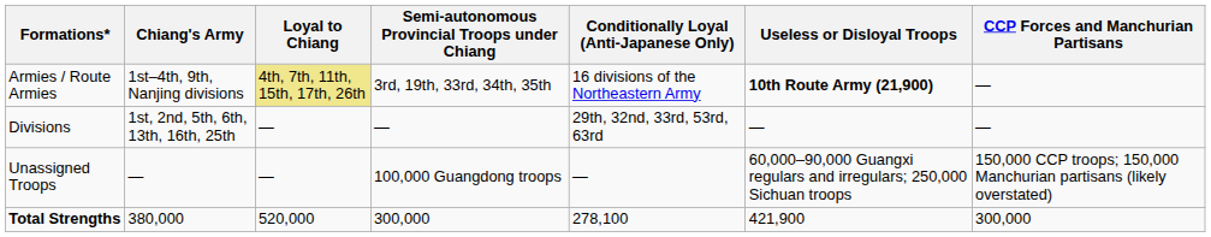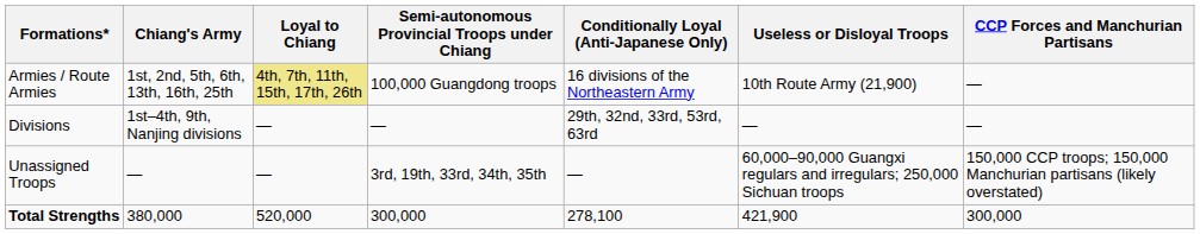 <table class="wikitable">
 <tr>
 <th>Formations*</th>
 <th>Chiang's Army</th>
 <th>Loyal to Chiang</th>
 <th>Semi-autonomous Provincial Troops under Chiang</th>
 <th>Conditionally Loyal (Anti-Japanese Only)</th>
 <th>Useless or Disloyal Troops</th>
 <th><a href='#'>CCP</a> Forces and Manchurian Partisans</th>
 </tr>
 <tr>
 <td>Armies / Route Armies</td>
-<td>1st–4th, 9th, Nanjing divisions</td>
+<td>1st, 2nd, 5th, 6th, 13th, 16th, 25th</td>
 <td style="background: khaki;">4th, 7th, 11th, 15th, 17th, 26th</td>
-<td>3rd, 19th, 33rd, 34th, 35th</td>
+<td>100,000 Guangdong troops</td>
 <td>16 divisions of the <a href='#'>Northeastern Army</a></td>
-<td><strong>10th Route Army (21,900)</strong></td>
+<td>10th Route Army (21,900)</td>
 <td>—</td>
 </tr>
 <tr>
 <td>Divisions</td>
-<td>1st, 2nd, 5th, 6th, 13th, 16th, 25th</td>
+<td>1st–4th, 9th, Nanjing divisions</td>
 <td>—</td>
 <td>—</td>
 <td>29th, 32nd, 33rd, 53rd, 63rd</td>
 <td>—</td>
 <td>—</td>
 </tr>
 <tr>
 <td>Unassigned Troops</td>
 <td>—</td>
 <td>—</td>
-<td>100,000 Guangdong troops</td>
+<td>3rd, 19th, 33rd, 34th, 35th</td>
 <td>—</td>
 <td>60,000–90,000 Guangxi regulars and irregulars; 250,000 Sichuan troops</td>
 <td>150,000 CCP troops; 150,000 Manchurian partisans (likely overstated)</td>
 </tr>
 <tr>
 <td><strong>Total Strengths</strong></td>
 <td>380,000</td>
 <td>520,000</td>
 <td>300,000</td>
 <td>278,100</td>
 <td>421,900</td>
 <td>300,000</td>
 </tr>
 </table>
